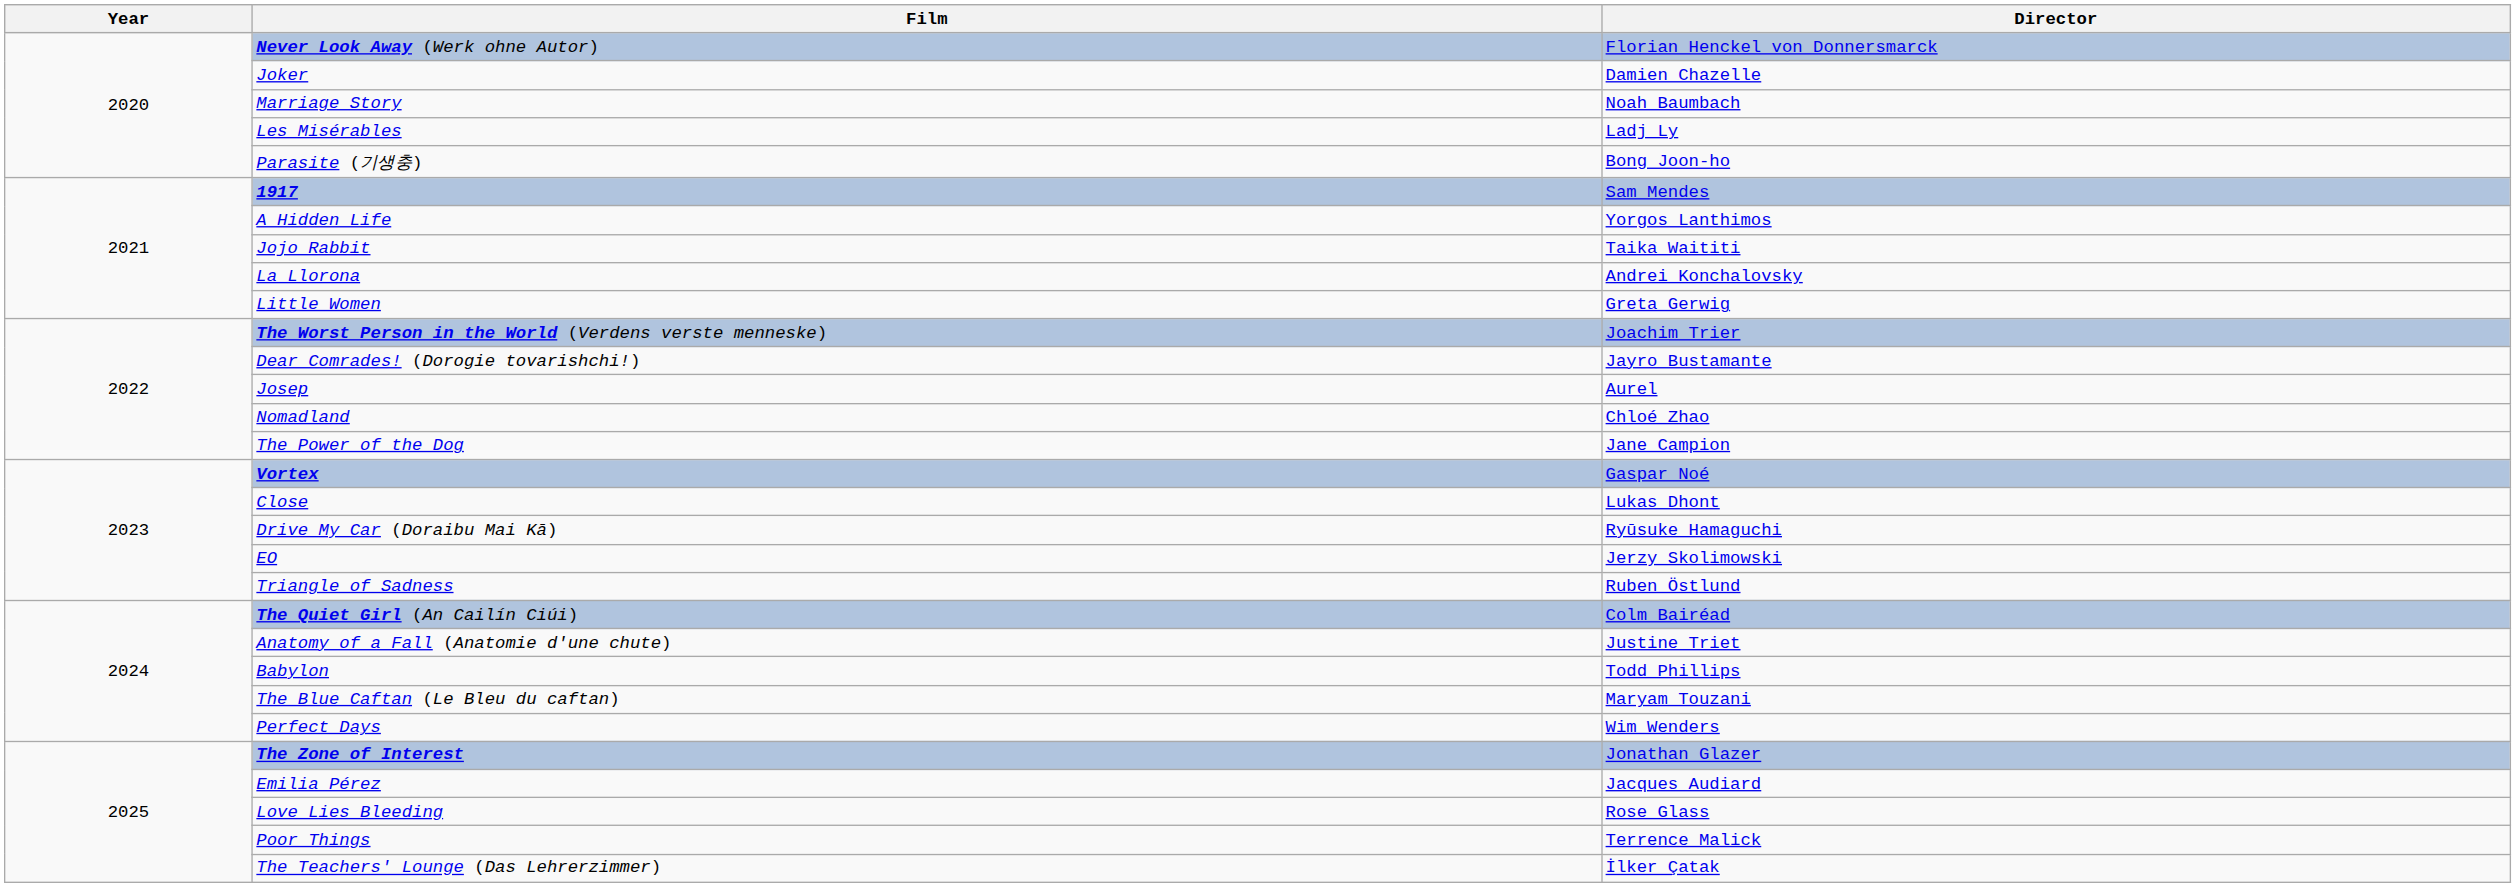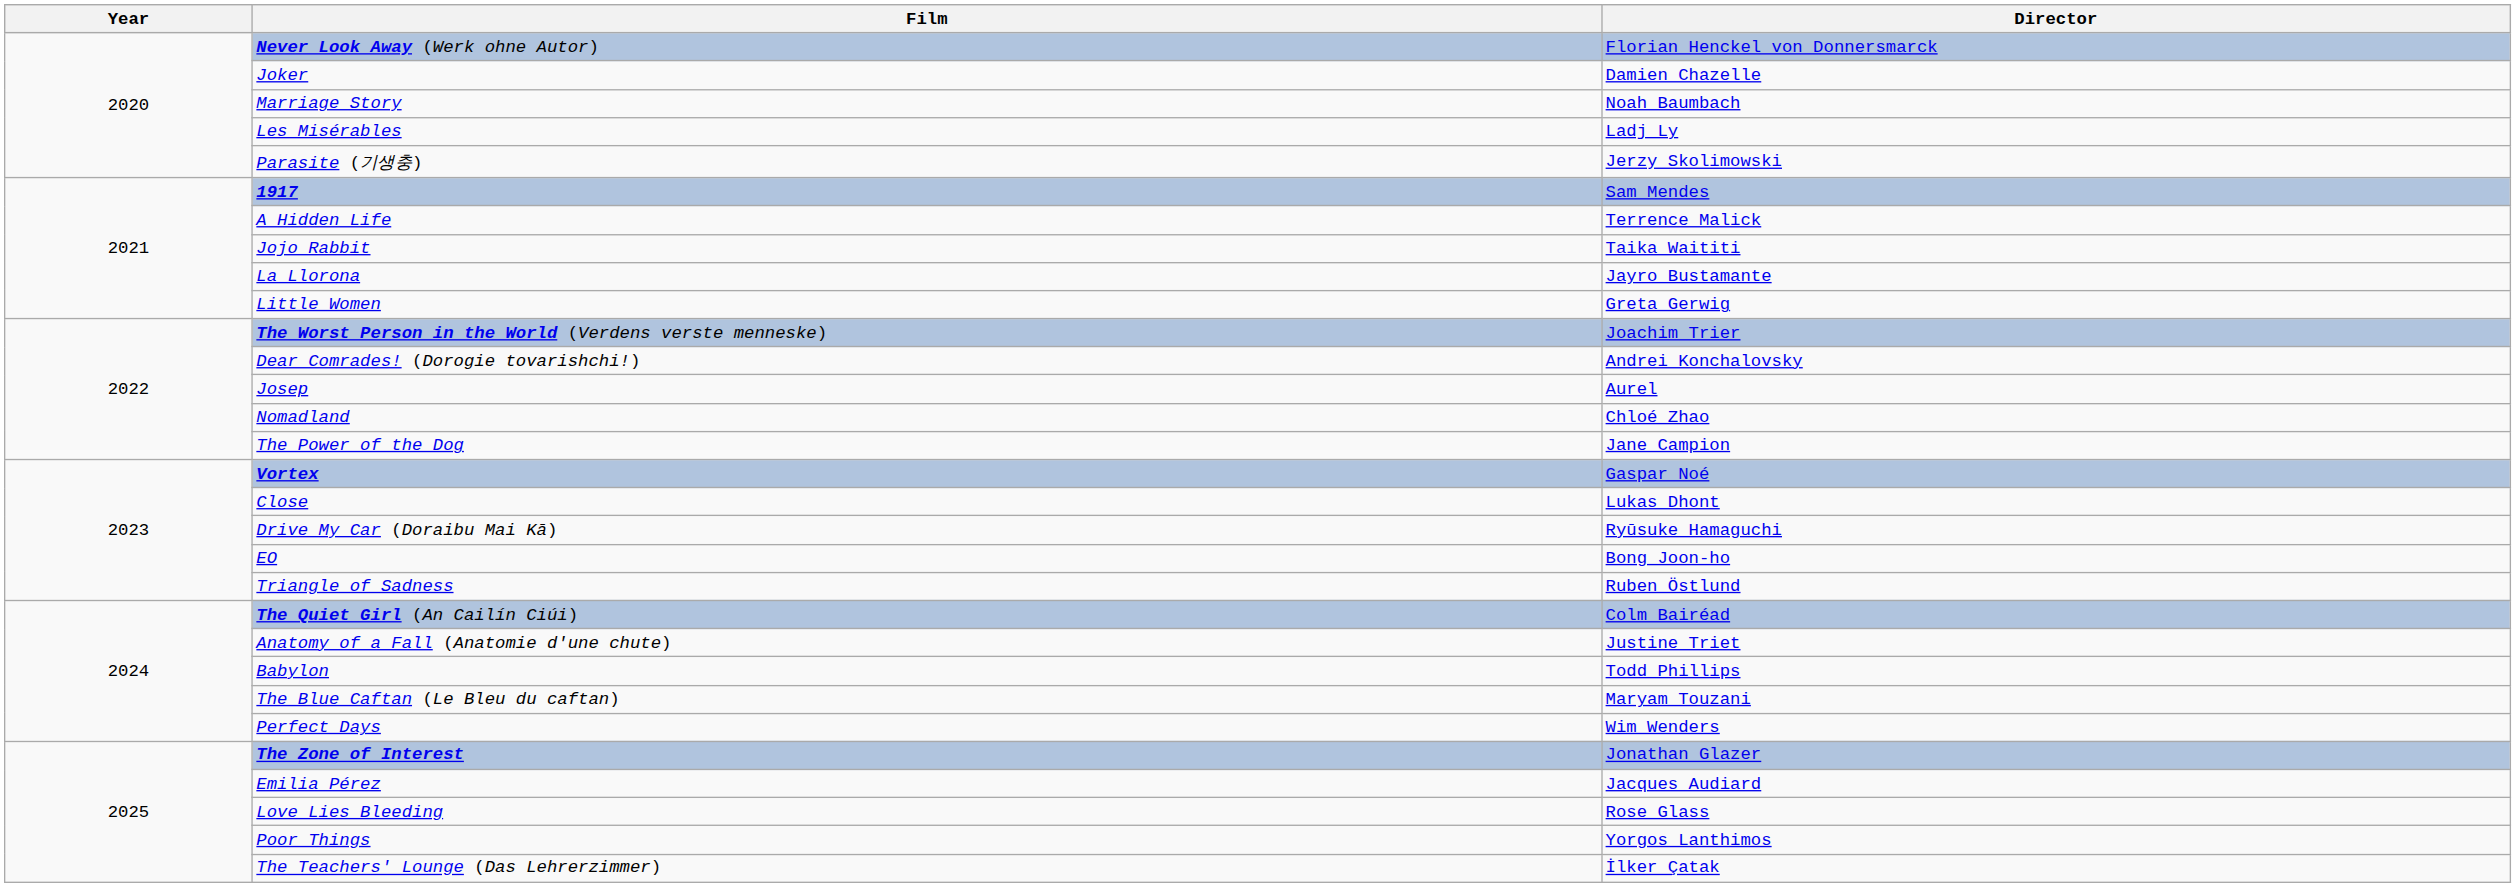 <table class="wikitable" width="95%" cellpadding="5">
 <tr bgcolor="#CCCCCC">
 <th width="50">Year</th>
 <th width="300">Film</th>
 <th width="200">Director</th>
 </tr>
 <tr>
 <td rowspan="5" style="text-align:center;">2020<br></td>
 <td style="background:#B0C4DE;"><strong><em><a href='#'>Never Look Away</a></em></strong> (<em>Werk ohne Autor</em>)</td>
 <td style="background:#B0C4DE;"><a href='#'>Florian Henckel von Donnersmarck</a></td>
 </tr>
 <tr>
 <td><em><a href='#'>Joker</a></em></td>
 <td><a href='#'>Damien Chazelle</a></td>
 </tr>
 <tr>
 <td><em><a href='#'>Marriage Story</a></em></td>
 <td><a href='#'>Noah Baumbach</a></td>
 </tr>
 <tr>
 <td><em><a href='#'>Les Misérables</a></em></td>
 <td><a href='#'>Ladj Ly</a></td>
 </tr>
 <tr>
 <td><em><a href='#'>Parasite</a></em> (<em>기생충</em>)</td>
-<td><a href='#'>Bong Joon-ho</a></td>
+<td><a href='#'>Jerzy Skolimowski</a></td>
 </tr>
 <tr>
 <td rowspan="5" style="text-align:center;">2021<br></td>
 <td style="background:#B0C4DE;"><strong><em><a href='#'>1917</a></em></strong></td>
 <td style="background:#B0C4DE;"><a href='#'>Sam Mendes</a></td>
 </tr>
 <tr>
 <td><em><a href='#'>A Hidden Life</a></em></td>
-<td><a href='#'>Yorgos Lanthimos</a></td>
+<td><a href='#'>Terrence Malick</a></td>
 </tr>
 <tr>
 <td><em><a href='#'>Jojo Rabbit</a></em></td>
 <td><a href='#'>Taika Waititi</a></td>
 </tr>
 <tr>
 <td><em><a href='#'>La Llorona</a></em></td>
-<td><a href='#'>Andrei Konchalovsky</a></td>
+<td><a href='#'>Jayro Bustamante</a></td>
 </tr>
 <tr>
 <td><em><a href='#'>Little Women</a></em></td>
 <td><a href='#'>Greta Gerwig</a></td>
 </tr>
 <tr>
 <td rowspan="5" style="text-align:center;">2022<br></td>
 <td style="background:#B0C4DE;"><strong><em><a href='#'>The Worst Person in the World</a></em></strong> (<em>Verdens verste menneske</em>)</td>
 <td style="background:#B0C4DE;"><a href='#'>Joachim Trier</a></td>
 </tr>
 <tr>
 <td><em><a href='#'>Dear Comrades!</a></em> (<em>Dorogie tovarishchi!</em>)</td>
-<td><a href='#'>Jayro Bustamante</a></td>
+<td><a href='#'>Andrei Konchalovsky</a></td>
 </tr>
 <tr>
 <td><em><a href='#'>Josep</a></em></td>
 <td><a href='#'>Aurel</a></td>
 </tr>
 <tr>
 <td><em><a href='#'>Nomadland</a></em></td>
 <td><a href='#'>Chloé Zhao</a></td>
 </tr>
 <tr>
 <td><em><a href='#'>The Power of the Dog</a></em></td>
 <td><a href='#'>Jane Campion</a></td>
 </tr>
 <tr>
 <td rowspan="5" style="text-align:center;">2023<br></td>
 <td style="background:#B0C4DE;"><strong><em><a href='#'>Vortex</a></em></strong></td>
 <td style="background:#B0C4DE;"><a href='#'>Gaspar Noé</a></td>
 </tr>
 <tr>
 <td><em><a href='#'>Close</a></em></td>
 <td><a href='#'>Lukas Dhont</a></td>
 </tr>
 <tr>
 <td><em><a href='#'>Drive My Car</a></em> (<em>Doraibu Mai Kā</em>)</td>
 <td><a href='#'>Ryūsuke Hamaguchi</a></td>
 </tr>
 <tr>
 <td><em><a href='#'>EO</a></em></td>
-<td><a href='#'>Jerzy Skolimowski</a></td>
+<td><a href='#'>Bong Joon-ho</a></td>
 </tr>
 <tr>
 <td><em><a href='#'>Triangle of Sadness</a></em></td>
 <td><a href='#'>Ruben Östlund</a></td>
 </tr>
 <tr>
 <td rowspan="5" style="text-align:center;">2024<br></td>
 <td style="background:#B0C4DE;"><strong><em><a href='#'>The Quiet Girl</a></em></strong> (<em>An Cailín Ciúi</em>)</td>
 <td style="background:#B0C4DE;"><a href='#'>Colm Bairéad</a></td>
 </tr>
 <tr>
 <td><em><a href='#'>Anatomy of a Fall</a></em> (<em>Anatomie d'une chute</em>)</td>
 <td><a href='#'>Justine Triet</a></td>
 </tr>
 <tr>
 <td><em><a href='#'>Babylon</a></em></td>
 <td><a href='#'>Todd Phillips</a></td>
 </tr>
 <tr>
 <td><em><a href='#'>The Blue Caftan</a></em> (<em>Le Bleu du caftan</em>)</td>
 <td><a href='#'>Maryam Touzani</a></td>
 </tr>
 <tr>
 <td><em><a href='#'>Perfect Days</a></em></td>
 <td><a href='#'>Wim Wenders</a></td>
 </tr>
 <tr>
 <td rowspan="5" style="text-align:center;">2025<br></td>
 <td style="background:#B0C4DE;"><strong><em><a href='#'>The Zone of Interest</a></em></strong></td>
 <td style="background:#B0C4DE;"><a href='#'>Jonathan Glazer</a></td>
 </tr>
 <tr>
 <td><em><a href='#'>Emilia Pérez</a></em></td>
 <td><a href='#'>Jacques Audiard</a></td>
 </tr>
 <tr>
 <td><em><a href='#'>Love Lies Bleeding</a></em></td>
 <td><a href='#'>Rose Glass</a></td>
 </tr>
 <tr>
 <td><em><a href='#'>Poor Things</a></em></td>
-<td><a href='#'>Terrence Malick</a></td>
+<td><a href='#'>Yorgos Lanthimos</a></td>
 </tr>
 <tr>
 <td><em><a href='#'>The Teachers' Lounge</a></em> (<em>Das Lehrerzimmer</em>)</td>
 <td><a href='#'>İlker Çatak</a></td>
 </tr>
 <tr>
 </tr>
 </table>
